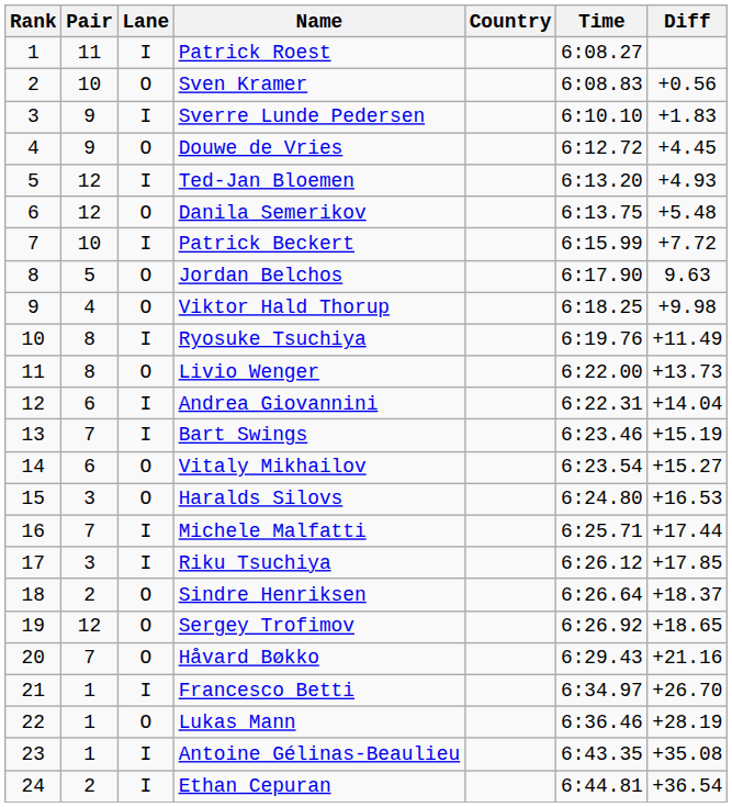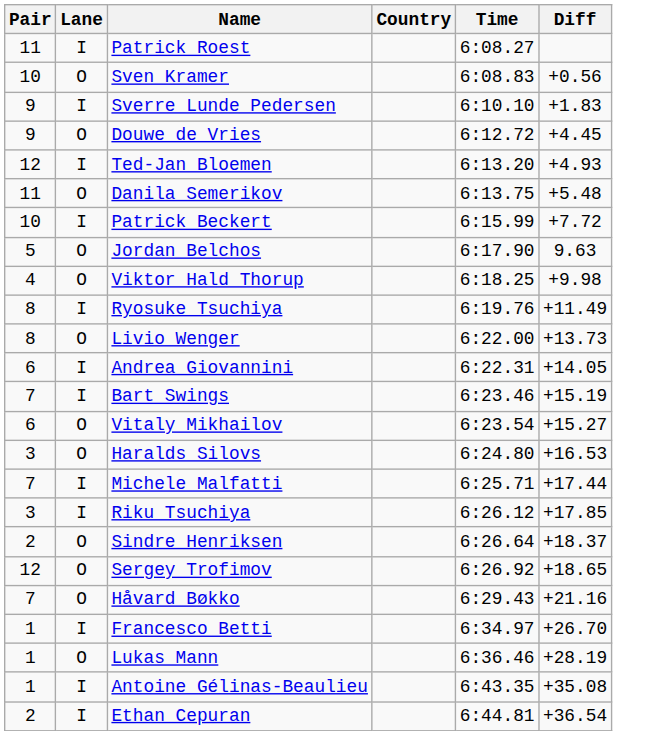 <table class="wikitable sortable" style="text-align:center">
 <tr>
-<th>Rank</th>
 <th>Pair</th>
 <th>Lane</th>
 <th>Name</th>
 <th>Country</th>
 <th>Time</th>
 <th>Diff</th>
 </tr>
 <tr>
-<td>1</td>
 <td>11</td>
 <td>I</td>
 <td align=left><a href='#'>Patrick Roest</a></td>
 <td align=left></td>
 <td>6:08.27</td>
 <td></td>
 </tr>
 <tr>
-<td>2</td>
 <td>10</td>
 <td>O</td>
 <td align=left><a href='#'>Sven Kramer</a></td>
 <td align=left></td>
 <td>6:08.83</td>
 <td>+0.56</td>
 </tr>
 <tr>
-<td>3</td>
 <td>9</td>
 <td>I</td>
 <td align=left><a href='#'>Sverre Lunde Pedersen</a></td>
 <td align=left></td>
 <td>6:10.10</td>
 <td>+1.83</td>
 </tr>
 <tr>
-<td>4</td>
 <td>9</td>
 <td>O</td>
 <td align=left><a href='#'>Douwe de Vries</a></td>
 <td align=left></td>
 <td>6:12.72</td>
 <td>+4.45</td>
 </tr>
 <tr>
-<td>5</td>
 <td>12</td>
 <td>I</td>
 <td align=left><a href='#'>Ted-Jan Bloemen</a></td>
 <td align=left></td>
 <td>6:13.20</td>
 <td>+4.93</td>
 </tr>
 <tr>
-<td>6</td>
-<td>12</td>
+<td>11</td>
 <td>O</td>
 <td align=left><a href='#'>Danila Semerikov</a></td>
 <td align=left></td>
 <td>6:13.75</td>
 <td>+5.48</td>
 </tr>
 <tr>
-<td>7</td>
 <td>10</td>
 <td>I</td>
 <td align=left><a href='#'>Patrick Beckert</a></td>
 <td align=left></td>
 <td>6:15.99</td>
 <td>+7.72</td>
 </tr>
 <tr>
-<td>8</td>
 <td>5</td>
 <td>O</td>
 <td align=left><a href='#'>Jordan Belchos</a></td>
 <td align=left></td>
 <td>6:17.90</td>
 <td>9.63</td>
 </tr>
 <tr>
-<td>9</td>
 <td>4</td>
 <td>O</td>
 <td align=left><a href='#'>Viktor Hald Thorup</a></td>
 <td align=left></td>
 <td>6:18.25</td>
 <td>+9.98</td>
 </tr>
 <tr>
-<td>10</td>
 <td>8</td>
 <td>I</td>
 <td align=left><a href='#'>Ryosuke Tsuchiya</a></td>
 <td align=left></td>
 <td>6:19.76</td>
 <td>+11.49</td>
 </tr>
 <tr>
-<td>11</td>
 <td>8</td>
 <td>O</td>
 <td align=left><a href='#'>Livio Wenger</a></td>
 <td align=left></td>
 <td>6:22.00</td>
 <td>+13.73</td>
 </tr>
 <tr>
-<td>12</td>
 <td>6</td>
 <td>I</td>
 <td align=left><a href='#'>Andrea Giovannini</a></td>
 <td align=left></td>
 <td>6:22.31</td>
-<td>+14.04</td>
+<td>+14.05</td>
 </tr>
 <tr>
-<td>13</td>
 <td>7</td>
 <td>I</td>
 <td align=left><a href='#'>Bart Swings</a></td>
 <td align=left></td>
 <td>6:23.46</td>
 <td>+15.19</td>
 </tr>
 <tr>
-<td>14</td>
 <td>6</td>
 <td>O</td>
 <td align=left><a href='#'>Vitaly Mikhailov</a></td>
 <td align=left></td>
 <td>6:23.54</td>
 <td>+15.27</td>
 </tr>
 <tr>
-<td>15</td>
 <td>3</td>
 <td>O</td>
 <td align=left><a href='#'>Haralds Silovs</a></td>
 <td align=left></td>
 <td>6:24.80</td>
 <td>+16.53</td>
 </tr>
 <tr>
-<td>16</td>
 <td>7</td>
 <td>I</td>
 <td align=left><a href='#'>Michele Malfatti</a></td>
 <td align=left></td>
 <td>6:25.71</td>
 <td>+17.44</td>
 </tr>
 <tr>
-<td>17</td>
 <td>3</td>
 <td>I</td>
 <td align=left><a href='#'>Riku Tsuchiya</a></td>
 <td align=left></td>
 <td>6:26.12</td>
 <td>+17.85</td>
 </tr>
 <tr>
-<td>18</td>
 <td>2</td>
 <td>O</td>
 <td align=left><a href='#'>Sindre Henriksen</a></td>
 <td align=left></td>
 <td>6:26.64</td>
 <td>+18.37</td>
 </tr>
 <tr>
-<td>19</td>
 <td>12</td>
 <td>O</td>
 <td align=left><a href='#'>Sergey Trofimov</a></td>
 <td align=left></td>
 <td>6:26.92</td>
 <td>+18.65</td>
 </tr>
 <tr>
-<td>20</td>
 <td>7</td>
 <td>O</td>
 <td align=left><a href='#'>Håvard Bøkko</a></td>
 <td align=left></td>
 <td>6:29.43</td>
 <td>+21.16</td>
 </tr>
 <tr>
-<td>21</td>
 <td>1</td>
 <td>I</td>
 <td align=left><a href='#'>Francesco Betti</a></td>
 <td align=left></td>
 <td>6:34.97</td>
 <td>+26.70</td>
 </tr>
 <tr>
-<td>22</td>
 <td>1</td>
 <td>O</td>
 <td align=left><a href='#'>Lukas Mann</a></td>
 <td align=left></td>
 <td>6:36.46</td>
 <td>+28.19</td>
 </tr>
 <tr>
-<td>23</td>
 <td>1</td>
 <td>I</td>
 <td align=left><a href='#'>Antoine Gélinas-Beaulieu</a></td>
 <td align=left></td>
 <td>6:43.35</td>
 <td>+35.08</td>
 </tr>
 <tr>
-<td>24</td>
 <td>2</td>
 <td>I</td>
 <td align=left><a href='#'>Ethan Cepuran</a></td>
 <td align=left></td>
 <td>6:44.81</td>
 <td>+36.54</td>
 </tr>
 </table>
